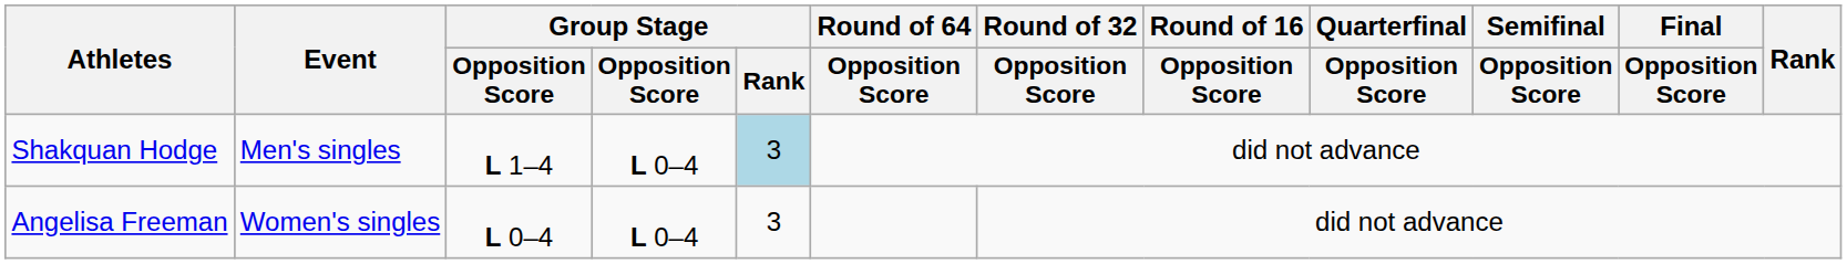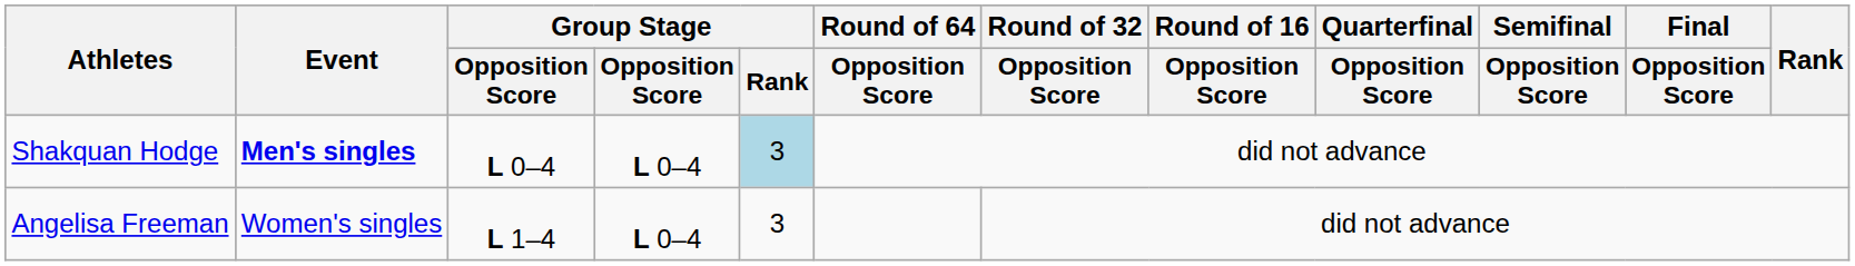 <table class="wikitable" style="font-size:90%">
 <tr>
 <th rowspan=2>Athletes</th>
 <th rowspan=2>Event</th>
 <th colspan=3>Group Stage</th>
 <th>Round of 64</th>
 <th>Round of 32</th>
 <th>Round of 16</th>
 <th>Quarterfinal</th>
 <th>Semifinal</th>
 <th>Final</th>
 <th rowspan=2>Rank</th>
 </tr>
 <tr style="font-size:95%">
 <th>Opposition<br>Score</th>
 <th>Opposition<br>Score</th>
 <th>Rank</th>
 <th>Opposition<br>Score</th>
 <th>Opposition<br>Score</th>
 <th>Opposition<br>Score</th>
 <th>Opposition<br>Score</th>
 <th>Opposition<br>Score</th>
 <th>Opposition<br>Score</th>
 </tr>
 <tr align=center>
 <td align=left><a href='#'>Shakquan Hodge</a></td>
-<td align=left><a href='#'>Men's singles</a></td>
-<td><br><strong>L</strong> 1–4</td>
+<td align=left><strong><a href='#'>Men's singles</a></strong></td>
+<td><br><strong>L</strong> 0–4</td>
 <td><br><strong>L</strong> 0–4</td>
 <td style="background: lightblue;">3</td>
 <td colspan=7>did not advance</td>
 </tr>
 <tr align=center>
 <td align=left><a href='#'>Angelisa Freeman</a></td>
 <td align=left><a href='#'>Women's singles</a></td>
-<td><br><strong>L</strong> 0–4</td>
+<td><br><strong>L</strong> 1–4</td>
 <td><br><strong>L</strong> 0–4</td>
 <td>3</td>
 <td></td>
 <td colspan=6>did not advance</td>
 </tr>
 </table>
